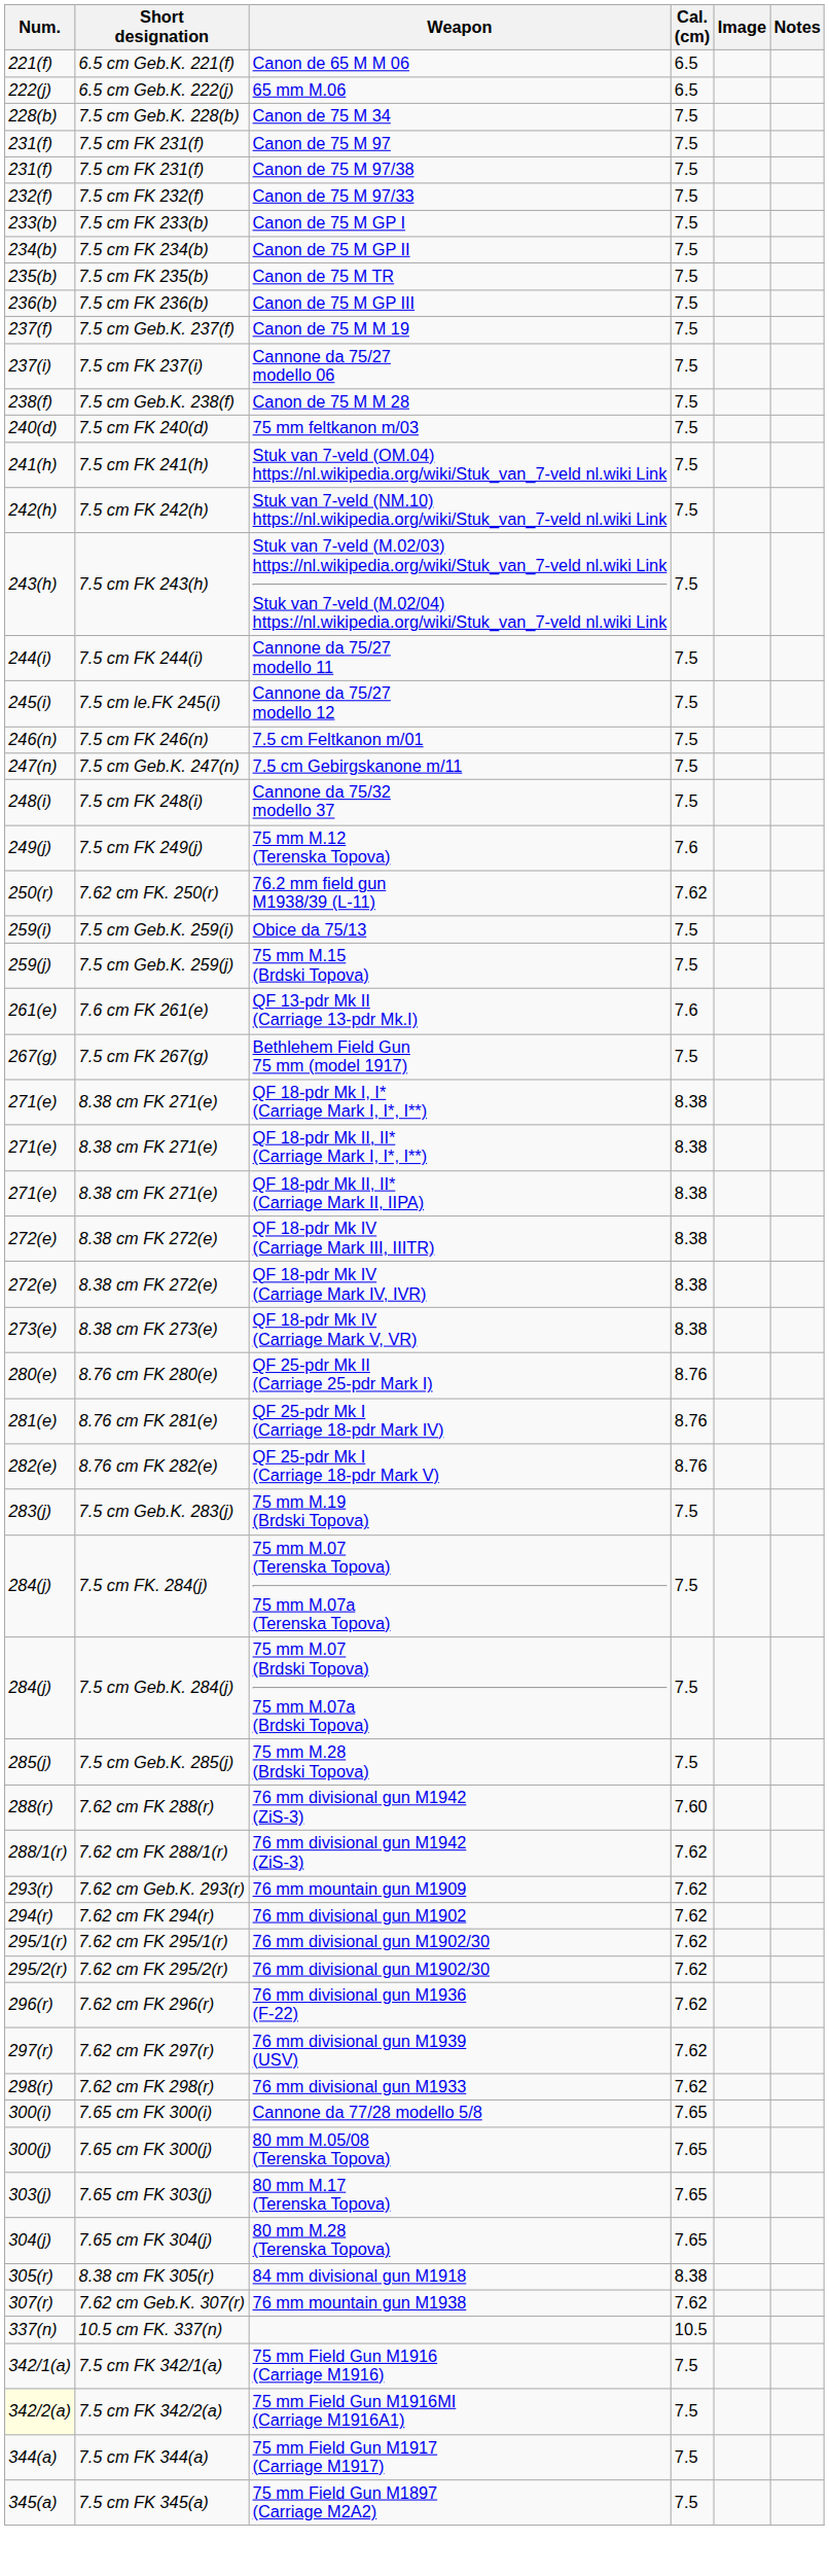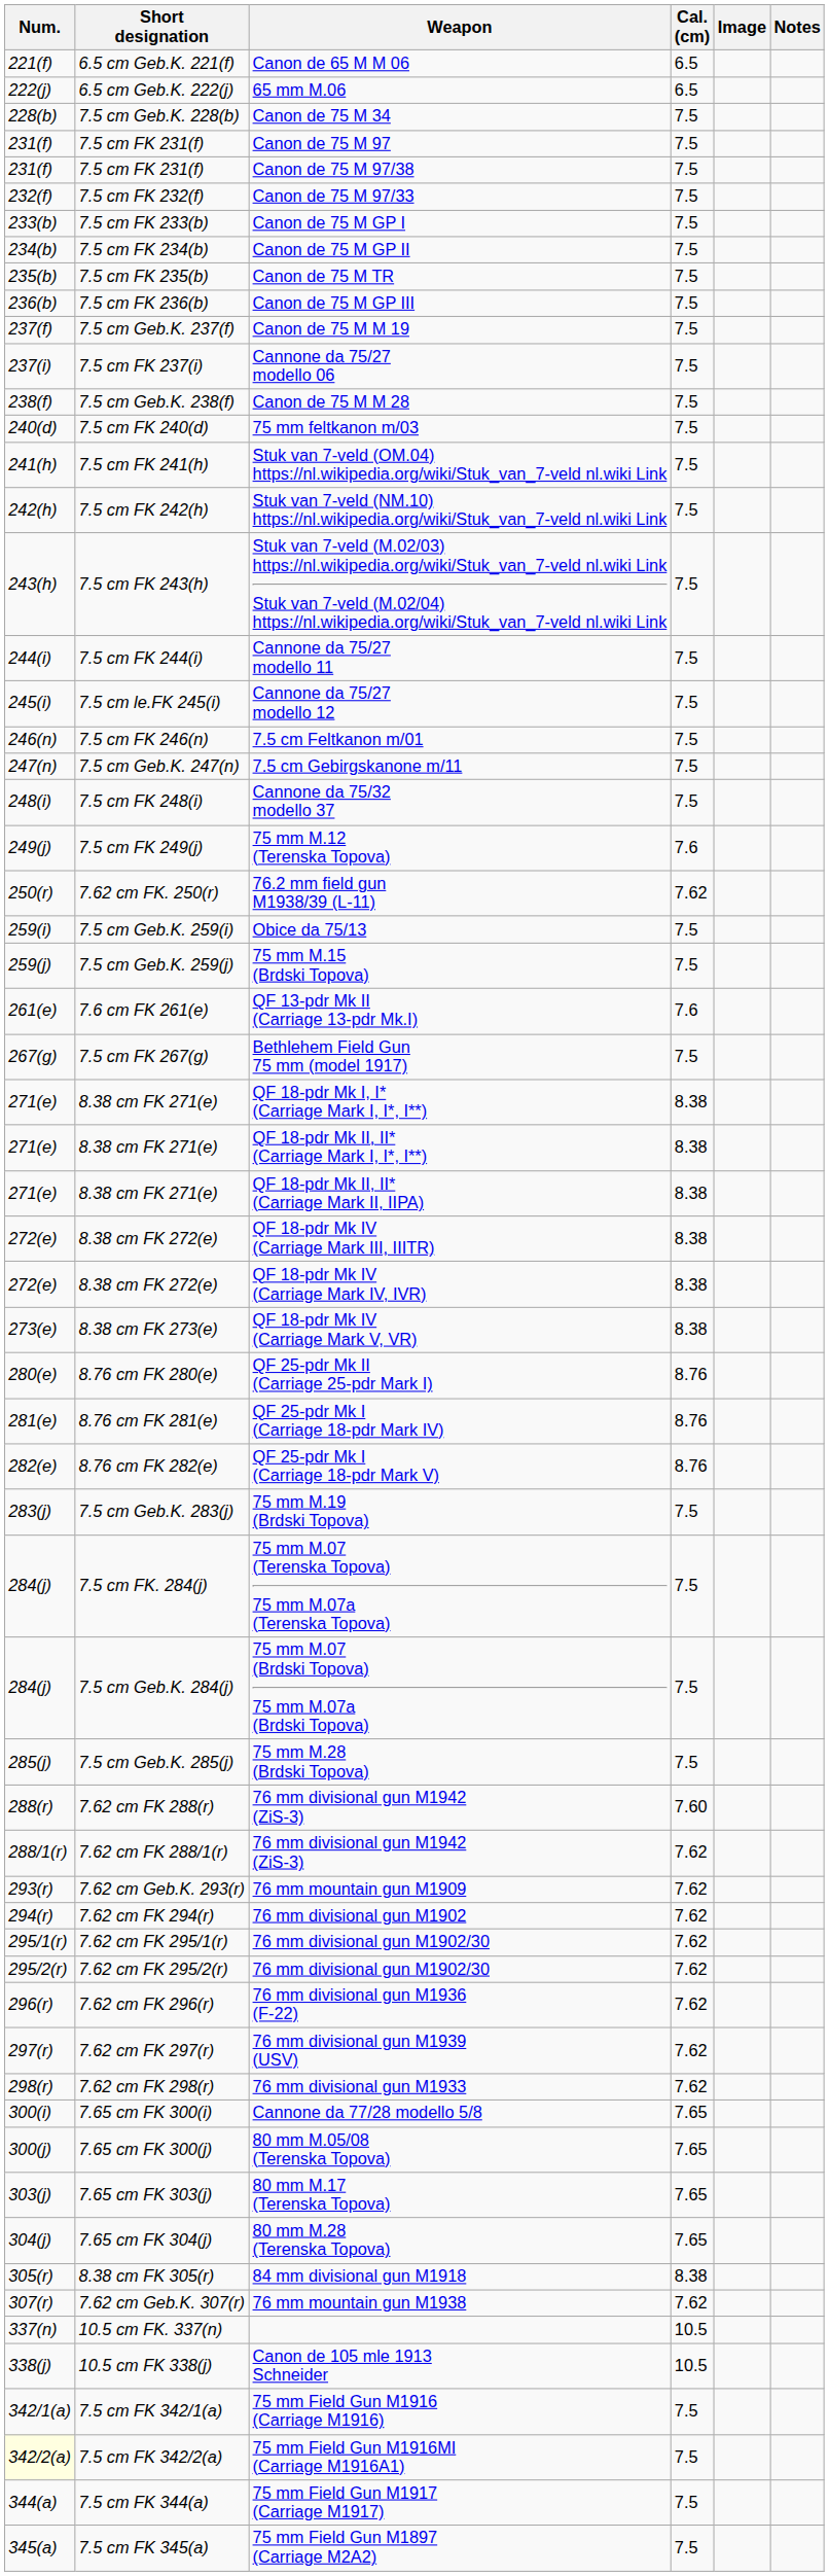 <table class="wikitable sortable">
 <tr>
 <th>Num.</th>
 <th>Short<br>designation</th>
 <th>Weapon</th>
 <th>Cal.<br>(cm)</th>
 <th>Image</th>
 <th>Notes</th>
 </tr>
 <tr>
 <td><em>221(f)</em></td>
 <td><em>6.5 cm Geb.K. 221(f)</em></td>
 <td><a href='#'>Canon de 65 M M 06</a></td>
 <td>6.5</td>
 <td></td>
 <td></td>
 </tr>
 <tr>
 <td><em>222(j)</em></td>
 <td><em>6.5 cm Geb.K. 222(j)</em></td>
 <td><a href='#'>65 mm M.06</a></td>
 <td>6.5</td>
 <td></td>
 <td></td>
 </tr>
 <tr>
 <td><em>228(b)</em></td>
 <td><em>7.5 cm Geb.K. 228(b)</em></td>
 <td><a href='#'>Canon de 75 M 34</a></td>
 <td>7.5</td>
 <td></td>
 <td></td>
 </tr>
 <tr>
 <td><em>231(f)</em></td>
 <td><em>7.5 cm FK 231(f)</em></td>
 <td><a href='#'>Canon de 75 M 97</a></td>
 <td>7.5</td>
 <td></td>
 <td></td>
 </tr>
 <tr>
 <td><em>231(f)</em></td>
 <td><em>7.5 cm FK 231(f)</em></td>
 <td><a href='#'>Canon de 75 M 97/38</a></td>
 <td>7.5</td>
 <td></td>
 <td></td>
 </tr>
 <tr>
 <td><em>232(f)</em></td>
 <td><em>7.5 cm FK 232(f)</em></td>
 <td><a href='#'>Canon de 75 M 97/33</a></td>
 <td>7.5</td>
 <td></td>
 <td></td>
 </tr>
 <tr>
 <td><em>233(b)</em></td>
 <td><em>7.5 cm FK 233(b)</em></td>
 <td><a href='#'>Canon de 75 M GP I</a></td>
 <td>7.5</td>
 <td></td>
 <td></td>
 </tr>
 <tr>
 <td><em>234(b)</em></td>
 <td><em>7.5 cm FK 234(b)</em></td>
 <td><a href='#'>Canon de 75 M GP II</a></td>
 <td>7.5</td>
 <td></td>
 <td></td>
 </tr>
 <tr>
 <td><em>235(b)</em></td>
 <td><em>7.5 cm FK 235(b)</em></td>
 <td><a href='#'>Canon de 75 M TR</a></td>
 <td>7.5</td>
 <td></td>
 <td></td>
 </tr>
 <tr>
 <td><em>236(b)</em></td>
 <td><em>7.5 cm FK 236(b)</em></td>
 <td><a href='#'>Canon de 75 M GP III</a></td>
 <td>7.5</td>
 <td></td>
 <td></td>
 </tr>
 <tr>
 <td><em>237(f)</em></td>
 <td><em>7.5 cm Geb.K. 237(f)</em></td>
 <td><a href='#'>Canon de 75 M M 19</a></td>
 <td>7.5</td>
 <td></td>
 <td></td>
 </tr>
 <tr>
 <td><em>237(i)</em></td>
 <td><em>7.5 cm FK 237(i)</em></td>
 <td><a href='#'>Cannone da 75/27<br>modello 06</a></td>
 <td>7.5</td>
 <td></td>
 <td></td>
 </tr>
 <tr>
 <td><em>238(f)</em></td>
 <td><em>7.5 cm Geb.K. 238(f)</em></td>
 <td><a href='#'>Canon de 75 M M 28</a></td>
 <td>7.5</td>
 <td></td>
 <td></td>
 </tr>
 <tr>
 <td><em>240(d)</em></td>
 <td><em>7.5 cm FK 240(d)</em></td>
 <td><a href='#'>75 mm feltkanon m/03</a></td>
 <td>7.5</td>
 <td></td>
 <td></td>
 </tr>
 <tr>
 <td><em>241(h)</em></td>
 <td><em>7.5 cm FK 241(h)</em></td>
 <td><a href='#'>Stuk van 7-veld (OM.04)</a><br><a href='#'>https://nl.wikipedia.org/wiki/Stuk_van_7-veld nl.wiki Link</a></td>
 <td>7.5</td>
 <td></td>
 <td></td>
 </tr>
 <tr>
 <td><em>242(h)</em></td>
 <td><em>7.5 cm FK 242(h)</em></td>
 <td><a href='#'>Stuk van 7-veld (NM.10)</a><br><a href='#'>https://nl.wikipedia.org/wiki/Stuk_van_7-veld nl.wiki Link</a></td>
 <td>7.5</td>
 <td></td>
 <td></td>
 </tr>
 <tr>
 <td><em>243(h)</em></td>
 <td><em>7.5 cm FK 243(h)</em></td>
 <td><a href='#'>Stuk van 7-veld (M.02/03)</a><br><a href='#'>https://nl.wikipedia.org/wiki/Stuk_van_7-veld nl.wiki Link</a><hr><a href='#'>Stuk van 7-veld (M.02/04)</a><br><a href='#'>https://nl.wikipedia.org/wiki/Stuk_van_7-veld nl.wiki Link</a></td>
 <td>7.5</td>
 <td></td>
 <td></td>
 </tr>
 <tr>
 <td><em>244(i)</em></td>
 <td><em>7.5 cm FK 244(i)</em></td>
 <td><a href='#'>Cannone da 75/27<br>modello 11</a></td>
 <td>7.5</td>
 <td></td>
 <td></td>
 </tr>
 <tr>
 <td><em>245(i)</em></td>
 <td><em>7.5 cm le.FK 245(i)</em></td>
 <td><a href='#'>Cannone da 75/27<br>modello 12</a></td>
 <td>7.5</td>
 <td></td>
 <td></td>
 </tr>
 <tr>
 <td><em>246(n)</em></td>
 <td><em>7.5 cm FK 246(n)</em></td>
 <td><a href='#'>7.5 cm Feltkanon m/01</a></td>
 <td>7.5</td>
 <td></td>
 <td></td>
 </tr>
 <tr>
 <td><em>247(n)</em></td>
 <td><em>7.5 cm Geb.K. 247(n)</em></td>
 <td><a href='#'>7.5 cm Gebirgskanone m/11</a></td>
 <td>7.5</td>
 <td></td>
 <td></td>
 </tr>
 <tr>
 <td><em>248(i)</em></td>
 <td><em>7.5 cm FK 248(i)</em></td>
 <td><a href='#'>Cannone da 75/32<br>modello 37</a></td>
 <td>7.5</td>
 <td></td>
 <td></td>
 </tr>
 <tr>
 <td><em>249(j)</em></td>
 <td><em>7.5 cm FK 249(j)</em></td>
 <td><a href='#'>75 mm M.12<br>(Terenska Topova)</a></td>
 <td>7.6</td>
 <td></td>
 <td></td>
 </tr>
 <tr>
 <td><em>250(r)</em></td>
 <td><em>7.62 cm FK. 250(r)</em></td>
 <td><a href='#'>76.2 mm field gun<br>M1938/39 (L-11)</a></td>
 <td>7.62</td>
 <td></td>
 <td></td>
 </tr>
 <tr>
 <td><em>259(i)</em></td>
 <td><em>7.5 cm Geb.K. 259(i)</em></td>
 <td><a href='#'>Obice da 75/13</a></td>
 <td>7.5</td>
 <td></td>
 <td></td>
 </tr>
 <tr>
 <td><em>259(j)</em></td>
 <td><em>7.5 cm Geb.K. 259(j)</em></td>
 <td><a href='#'>75 mm M.15<br>(Brdski Topova)</a></td>
 <td>7.5</td>
 <td></td>
 <td></td>
 </tr>
 <tr>
 <td><em>261(e)</em></td>
 <td><em>7.6 cm FK 261(e)</em></td>
 <td><a href='#'>QF 13-pdr Mk II<br>(Carriage 13-pdr Mk.I)</a></td>
 <td>7.6</td>
 <td></td>
 <td></td>
 </tr>
 <tr>
 <td><em>267(g)</em></td>
 <td><em>7.5 cm FK 267(g)</em></td>
 <td><a href='#'>Bethlehem Field Gun<br>75 mm (model 1917)</a></td>
 <td>7.5</td>
 <td></td>
 <td></td>
 </tr>
 <tr>
 <td><em>271(e)</em></td>
 <td><em>8.38 cm FK 271(e)</em></td>
 <td><a href='#'>QF 18-pdr Mk I, I*<br>(Carriage Mark I, I*, I**)</a></td>
 <td>8.38</td>
 <td></td>
 <td></td>
 </tr>
 <tr>
 <td><em>271(e)</em></td>
 <td><em>8.38 cm FK 271(e)</em></td>
 <td><a href='#'>QF 18-pdr Mk II, II*<br>(Carriage Mark I, I*, I**)</a></td>
 <td>8.38</td>
 <td></td>
 <td></td>
 </tr>
 <tr>
 <td><em>271(e)</em></td>
 <td><em>8.38 cm FK 271(e)</em></td>
 <td><a href='#'>QF 18-pdr Mk II, II*<br>(Carriage Mark II, IIPA)</a></td>
 <td>8.38</td>
 <td></td>
 <td></td>
 </tr>
 <tr>
 <td><em>272(e)</em></td>
 <td><em>8.38 cm FK 272(e)</em></td>
 <td><a href='#'>QF 18-pdr Mk IV<br>(Carriage Mark III, IIITR)</a></td>
 <td>8.38</td>
 <td></td>
 <td></td>
 </tr>
 <tr>
 <td><em>272(e)</em></td>
 <td><em>8.38 cm FK 272(e)</em></td>
 <td><a href='#'>QF 18-pdr Mk IV<br>(Carriage Mark IV, IVR)</a></td>
 <td>8.38</td>
 <td></td>
 <td></td>
 </tr>
 <tr>
 <td><em>273(e)</em></td>
 <td><em>8.38 cm FK 273(e)</em></td>
 <td><a href='#'>QF 18-pdr Mk IV<br>(Carriage Mark V, VR)</a></td>
 <td>8.38</td>
 <td></td>
 <td></td>
 </tr>
 <tr>
 <td><em>280(e)</em></td>
 <td><em>8.76 cm FK 280(e)</em></td>
 <td><a href='#'>QF 25-pdr Mk II<br>(Carriage 25-pdr Mark I)</a></td>
 <td>8.76</td>
 <td></td>
 <td></td>
 </tr>
 <tr>
 <td><em>281(e)</em></td>
 <td><em>8.76 cm FK 281(e)</em></td>
 <td><a href='#'>QF 25-pdr Mk I<br>(Carriage 18-pdr Mark IV)</a></td>
 <td>8.76</td>
 <td></td>
 <td></td>
 </tr>
 <tr>
 <td><em>282(e)</em></td>
 <td><em>8.76 cm FK 282(e)</em></td>
 <td><a href='#'>QF 25-pdr Mk I<br>(Carriage 18-pdr Mark V)</a></td>
 <td>8.76</td>
 <td></td>
 <td></td>
 </tr>
 <tr>
 <td><em>283(j)</em></td>
 <td><em>7.5 cm Geb.K. 283(j)</em></td>
 <td><a href='#'>75 mm M.19<br>(Brdski Topova)</a></td>
 <td>7.5</td>
 <td></td>
 <td></td>
 </tr>
 <tr>
 <td><em>284(j)</em></td>
 <td><em>7.5 cm FK. 284(j)</em></td>
 <td><a href='#'>75 mm M.07<br>(Terenska Topova)<hr>75 mm M.07a<br>(Terenska Topova)</a></td>
 <td>7.5</td>
 <td></td>
 <td></td>
 </tr>
 <tr>
 <td><em>284(j)</em></td>
 <td><em>7.5 cm Geb.K. 284(j)</em></td>
 <td><a href='#'>75 mm M.07<br>(Brdski Topova)<hr>75 mm M.07a<br>(Brdski Topova)</a></td>
 <td>7.5</td>
 <td></td>
 <td></td>
 </tr>
 <tr>
 <td><em>285(j)</em></td>
 <td><em>7.5 cm Geb.K. 285(j)</em></td>
 <td><a href='#'>75 mm M.28<br>(Brdski Topova)</a></td>
 <td>7.5</td>
 <td></td>
 <td></td>
 </tr>
 <tr>
 <td><em>288(r)</em></td>
 <td><em>7.62 cm FK 288(r)</em></td>
 <td><a href='#'>76 mm divisional gun M1942<br>(ZiS-3)</a></td>
 <td>7.60</td>
 <td></td>
 <td></td>
 </tr>
 <tr>
 <td><em>288/1(r)</em></td>
 <td><em>7.62 cm FK 288/1(r)</em></td>
 <td><a href='#'>76 mm divisional gun M1942<br>(ZiS-3)</a></td>
 <td>7.62</td>
 <td></td>
 <td></td>
 </tr>
 <tr>
 <td><em>293(r)</em></td>
 <td><em>7.62 cm Geb.K. 293(r)</em></td>
 <td><a href='#'>76 mm mountain gun M1909</a></td>
 <td>7.62</td>
 <td></td>
 <td></td>
 </tr>
 <tr>
 <td><em>294(r)</em></td>
 <td><em>7.62 cm FK 294(r)</em></td>
 <td><a href='#'>76 mm divisional gun M1902</a></td>
 <td>7.62</td>
 <td></td>
 <td></td>
 </tr>
 <tr>
 <td><em>295/1(r)</em></td>
 <td><em>7.62 cm FK 295/1(r)</em></td>
 <td><a href='#'>76 mm divisional gun M1902/30</a></td>
 <td>7.62</td>
 <td></td>
 <td></td>
 </tr>
 <tr>
 <td><em>295/2(r)</em></td>
 <td><em>7.62 cm FK 295/2(r)</em></td>
 <td><a href='#'>76 mm divisional gun M1902/30</a></td>
 <td>7.62</td>
 <td></td>
 <td></td>
 </tr>
 <tr>
 <td><em>296(r)</em></td>
 <td><em>7.62 cm FK 296(r)</em></td>
 <td><a href='#'>76 mm divisional gun M1936<br>(F-22)</a></td>
 <td>7.62</td>
 <td></td>
 <td></td>
 </tr>
 <tr>
 <td><em>297(r)</em></td>
 <td><em>7.62 cm FK 297(r)</em></td>
 <td><a href='#'>76 mm divisional gun M1939<br>(USV)</a></td>
 <td>7.62</td>
 <td></td>
 <td></td>
 </tr>
 <tr>
 <td><em>298(r)</em></td>
 <td><em>7.62 cm FK 298(r)</em></td>
 <td><a href='#'>76 mm divisional gun M1933</a></td>
 <td>7.62</td>
 <td></td>
 <td></td>
 </tr>
 <tr>
 <td><em>300(i)</em></td>
 <td><em>7.65 cm FK 300(i)</em></td>
 <td><a href='#'>Cannone da 77/28 modello 5/8</a></td>
 <td>7.65</td>
 <td></td>
 <td></td>
 </tr>
 <tr>
 <td><em>300(j)</em></td>
 <td><em>7.65 cm FK 300(j)</em></td>
 <td><a href='#'>80 mm M.05/08<br>(Terenska Topova)</a></td>
 <td>7.65</td>
 <td></td>
 <td></td>
 </tr>
 <tr>
 <td><em>303(j)</em></td>
 <td><em>7.65 cm FK 303(j)</em></td>
 <td><a href='#'>80 mm M.17<br>(Terenska Topova)</a></td>
 <td>7.65</td>
 <td></td>
 <td></td>
 </tr>
 <tr>
 <td><em>304(j)</em></td>
 <td><em>7.65 cm FK 304(j)</em></td>
 <td><a href='#'>80 mm M.28<br>(Terenska Topova)</a></td>
 <td>7.65</td>
 <td></td>
 <td></td>
 </tr>
 <tr>
 <td><em>305(r)</em></td>
 <td><em>8.38 cm FK 305(r)</em></td>
 <td><a href='#'>84 mm divisional gun M1918</a></td>
 <td>8.38</td>
 <td></td>
 <td><br></td>
 </tr>
 <tr>
 <td><em>307(r)</em></td>
 <td><em>7.62 cm Geb.K. 307(r)</em></td>
 <td><a href='#'>76 mm mountain gun M1938</a></td>
 <td>7.62</td>
 <td></td>
 <td></td>
 </tr>
 <tr>
 <td><em>337(n)</em></td>
 <td><em>10.5 cm FK. 337(n)</em></td>
 <td></td>
 <td>10.5</td>
 <td></td>
 <td></td>
 </tr>
 <tr>
+<td><em>338(j)</em></td>
+<td><em>10.5 cm FK 338(j)</em></td>
+<td><a href='#'>Canon de 105 mle 1913<br>Schneider</a></td>
+<td>10.5</td>
+<td></td>
+<td></td>
+</tr>
+<tr>
 <td><em>342/1(a)</em></td>
 <td><em>7.5 cm FK 342/1(a)</em></td>
 <td><a href='#'>75 mm Field Gun M1916<br>(Carriage M1916)</a></td>
 <td>7.5</td>
 <td></td>
 <td></td>
 </tr>
 <tr>
 <td style="background: lightyellow;"><em>342/2(a)</em></td>
 <td><em>7.5 cm FK 342/2(a)</em></td>
 <td><a href='#'>75 mm Field Gun M1916MI<br>(Carriage M1916A1)</a></td>
 <td>7.5</td>
 <td></td>
 <td></td>
 </tr>
 <tr>
 <td><em>344(a)</em></td>
 <td><em>7.5 cm FK 344(a)</em></td>
 <td><a href='#'>75 mm Field Gun M1917<br>(Carriage M1917)</a></td>
 <td>7.5</td>
 <td></td>
 <td></td>
 </tr>
 <tr>
 <td><em>345(a)</em></td>
 <td><em>7.5 cm FK 345(a)</em></td>
 <td><a href='#'>75 mm Field Gun M1897<br>(Carriage M2A2)</a></td>
 <td>7.5</td>
 <td></td>
 <td></td>
 </tr>
 </table>
